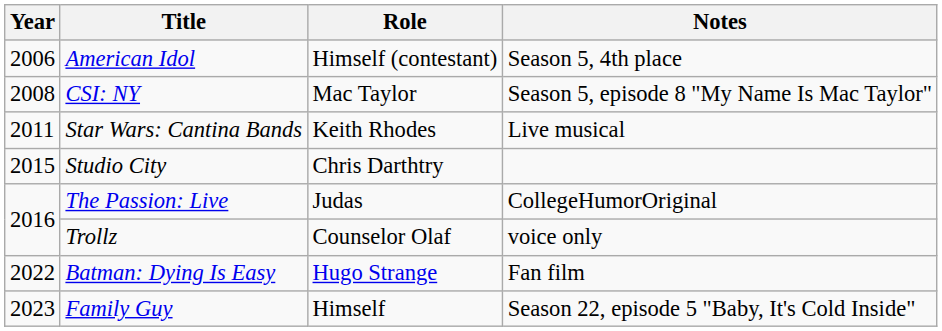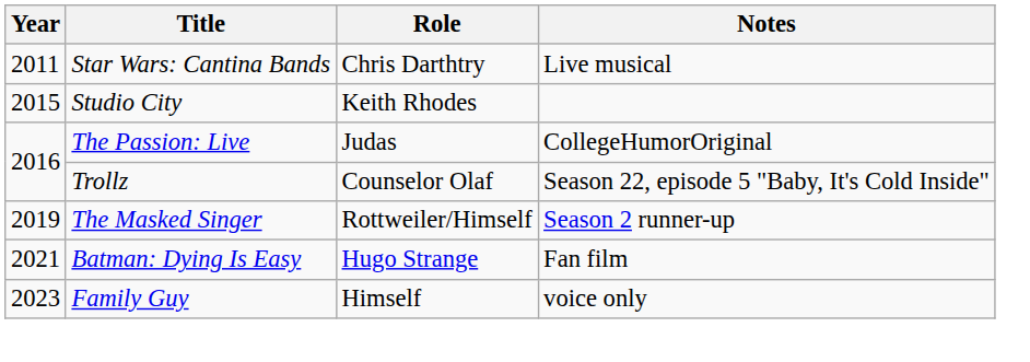 <table class="wikitable sortable">
 <tr>
 <th scope="col">Year</th>
 <th scope="col">Title</th>
 <th scope="col">Role</th>
 <th scope="col" class="unsortable">Notes</th>
 </tr>
 <tr>
-<td>2006</td>
-<td><em><a href='#'>American Idol</a></em></td>
-<td>Himself (contestant)</td>
-<td>Season 5, 4th place</td>
-</tr>
-<tr>
-<td>2008</td>
-<td><em><a href='#'>CSI: NY</a></em></td>
-<td>Mac Taylor</td>
-<td>Season 5, episode 8 "My Name Is Mac Taylor"</td>
-</tr>
-<tr>
 <td>2011</td>
 <td><em>Star Wars: Cantina Bands</em></td>
-<td>Keith Rhodes</td>
+<td>Chris Darthtry</td>
 <td>Live musical</td>
 </tr>
 <tr>
 <td>2015</td>
 <td><em>Studio City</em></td>
-<td>Chris Darthtry</td>
+<td>Keith Rhodes</td>
 <td></td>
 </tr>
 <tr>
 <td rowspan="2">2016</td>
 <td><em><a href='#'>The Passion: Live</a></em></td>
 <td>Judas</td>
 <td>CollegeHumorOriginal</td>
 </tr>
 <tr>
 <td><em>Trollz</em></td>
 <td>Counselor Olaf</td>
-<td>voice only</td>
+<td>Season 22, episode 5 "Baby, It's Cold Inside"</td>
 </tr>
 <tr>
-<td>2022</td>
+<td>2019</td>
+<td><em><a href='#'>The Masked Singer</a></em></td>
+<td>Rottweiler/Himself</td>
+<td><a href='#'>Season 2</a> runner-up</td>
+</tr>
+<tr>
+<td>2021</td>
 <td><em><a href='#'>Batman: Dying Is Easy</a></em></td>
 <td><a href='#'>Hugo Strange</a></td>
 <td>Fan film</td>
 </tr>
 <tr>
 <td>2023</td>
 <td><em><a href='#'>Family Guy</a></em></td>
 <td>Himself</td>
-<td>Season 22, episode 5 "Baby, It's Cold Inside"</td>
+<td>voice only</td>
 </tr>
 </table>
